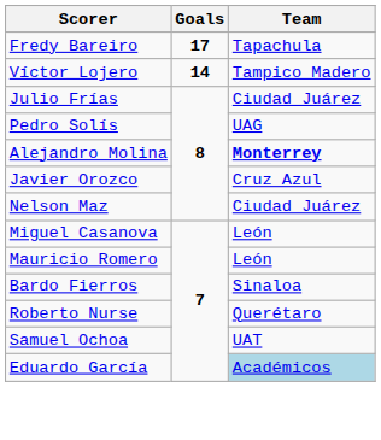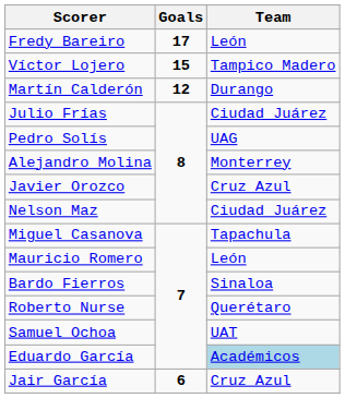 <table class="wikitable">
 <tr>
 <th>Scorer</th>
 <th>Goals</th>
 <th>Team</th>
 </tr>
 <tr>
 <td> <a href='#'>Fredy Bareiro</a></td>
 <td rowspan="1" align=center><strong>17</strong></td>
-<td><a href='#'>Tapachula</a></td>
+<td><a href='#'>León</a></td>
 </tr>
 <tr>
 <td> <a href='#'>Víctor Lojero</a></td>
-<td rowspan="1" align=center><strong>14</strong></td>
+<td rowspan="1" align=center><strong>15</strong></td>
 <td><a href='#'>Tampico Madero</a></td>
+</tr>
+<tr>
+<td> <a href='#'>Martín Calderón</a></td>
+<td rowspan="1" align=center><strong>12</strong></td>
+<td><a href='#'>Durango</a></td>
 </tr>
 <tr>
 <td> <a href='#'>Julio Frías</a></td>
 <td rowspan="5" align=center><strong>8</strong></td>
 <td><a href='#'>Ciudad Juárez</a></td>
 </tr>
 <tr>
 <td> <a href='#'>Pedro Solís</a></td>
 <td><a href='#'>UAG</a></td>
 </tr>
 <tr>
 <td> <a href='#'>Alejandro Molina</a></td>
-<td><strong><a href='#'>Monterrey</a></strong></td>
+<td><a href='#'>Monterrey</a></td>
 </tr>
 <tr>
 <td> <a href='#'>Javier Orozco</a></td>
 <td><a href='#'>Cruz Azul</a></td>
 </tr>
 <tr>
 <td> <a href='#'>Nelson Maz</a></td>
 <td><a href='#'>Ciudad Juárez</a></td>
 </tr>
 <tr>
 <td> <a href='#'>Miguel Casanova</a></td>
 <td rowspan="6" align=center><strong>7</strong></td>
-<td><a href='#'>León</a></td>
+<td><a href='#'>Tapachula</a></td>
 </tr>
 <tr>
 <td> <a href='#'>Mauricio Romero</a></td>
 <td><a href='#'>León</a></td>
 </tr>
 <tr>
 <td> <a href='#'>Bardo Fierros</a></td>
 <td><a href='#'>Sinaloa</a></td>
 </tr>
 <tr>
 <td> <a href='#'>Roberto Nurse</a></td>
 <td><a href='#'>Querétaro</a></td>
 </tr>
 <tr>
 <td> <a href='#'>Samuel Ochoa</a></td>
 <td><a href='#'>UAT</a></td>
 </tr>
 <tr>
 <td> <a href='#'>Eduardo García</a></td>
 <td style="background: lightblue;"><a href='#'>Académicos</a></td>
 </tr>
+<tr>
+<td> <a href='#'>Jair García</a></td>
+<td rowspan="1" align=center><strong>6</strong></td>
+<td><a href='#'>Cruz Azul</a></td>
+</tr>
 </table>
